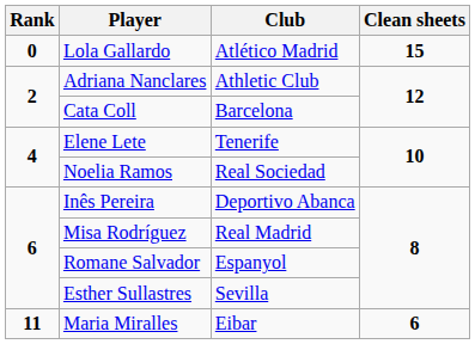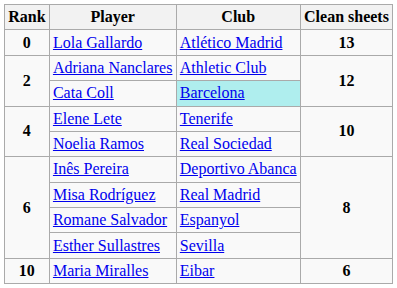 <table class="wikitable" style="text-align:center">
 <tr>
 <th>Rank</th>
 <th>Player</th>
 <th>Club</th>
 <th>Clean sheets</th>
 </tr>
 <tr>
 <td><strong>0</strong></td>
 <td align="left"> <a href='#'>Lola Gallardo</a></td>
 <td align="left"><a href='#'>Atlético Madrid</a></td>
-<td><strong>15</strong></td>
+<td><strong>13</strong></td>
 </tr>
 <tr>
 <td rowspan="2"><strong>2</strong></td>
 <td align="left"> <a href='#'>Adriana Nanclares</a></td>
 <td align="left"><a href='#'>Athletic Club</a></td>
 <td rowspan="2"><strong>12</strong></td>
 </tr>
 <tr>
 <td align="left"> <a href='#'>Cata Coll</a></td>
-<td align="left"><a href='#'>Barcelona</a></td>
+<td align="left" style="background: paleturquoise;"><a href='#'>Barcelona</a></td>
 </tr>
 <tr>
 <td rowspan="2"><strong>4</strong></td>
 <td align="left"> <a href='#'>Elene Lete</a></td>
 <td align="left"><a href='#'>Tenerife</a></td>
 <td rowspan="2"><strong>10</strong></td>
 </tr>
 <tr>
 <td align="left"> <a href='#'>Noelia Ramos</a></td>
 <td align="left"><a href='#'>Real Sociedad</a></td>
 </tr>
 <tr>
 <td rowspan="4"><strong>6</strong></td>
 <td align="left"> <a href='#'>Inês Pereira</a></td>
 <td align="left"><a href='#'>Deportivo Abanca</a></td>
 <td rowspan="4"><strong>8</strong></td>
 </tr>
 <tr>
 <td align="left"> <a href='#'>Misa Rodríguez</a></td>
 <td align="left"><a href='#'>Real Madrid</a></td>
 </tr>
 <tr>
 <td align="left"> <a href='#'>Romane Salvador</a></td>
 <td align="left"><a href='#'>Espanyol</a></td>
 </tr>
 <tr>
 <td align="left"> <a href='#'>Esther Sullastres</a></td>
 <td align="left"><a href='#'>Sevilla</a></td>
 </tr>
 <tr>
-<td><strong>11</strong></td>
+<td><strong>10</strong></td>
 <td align="left"> <a href='#'>Maria Miralles</a></td>
 <td align="left"><a href='#'>Eibar</a></td>
 <td><strong>6</strong></td>
 </tr>
 </table>
